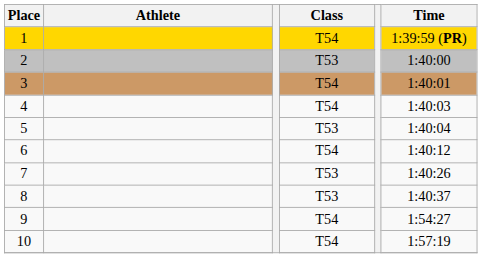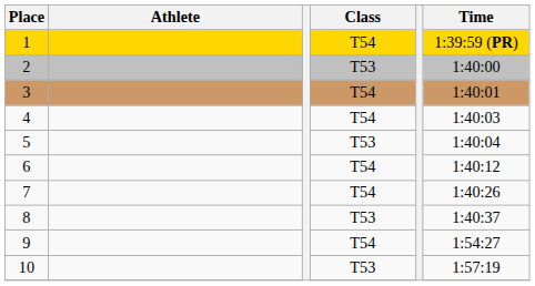 <table class="wikitable" style="text-align:center">
 <tr>
 <th>Place</th>
 <th width=250>Athlete</th>
 <th rowspan=27></th>
 <th width=100>Class</th>
 <th rowspan=27></th>
 <th width=100>Time</th>
 </tr>
 <tr bgcolor=gold>
 <td>1</td>
 <td align=left></td>
 <td>T54</td>
 <td>1:39:59 (<strong>PR</strong>)</td>
 </tr>
 <tr bgcolor=silver>
 <td>2</td>
 <td align=left></td>
 <td>T53</td>
 <td>1:40:00</td>
 </tr>
 <tr bgcolor=cc9966>
 <td>3</td>
 <td align=left></td>
 <td>T54</td>
 <td>1:40:01</td>
 </tr>
 <tr>
 <td>4</td>
 <td align=left></td>
 <td>T54</td>
 <td>1:40:03</td>
 </tr>
 <tr>
 <td>5</td>
 <td align=left></td>
 <td>T53</td>
 <td>1:40:04</td>
 </tr>
 <tr>
 <td>6</td>
 <td align=left></td>
 <td>T54</td>
 <td>1:40:12</td>
 </tr>
 <tr>
 <td>7</td>
 <td align=left></td>
-<td>T53</td>
+<td>T54</td>
 <td>1:40:26</td>
 </tr>
 <tr>
 <td>8</td>
 <td align=left></td>
 <td>T53</td>
 <td>1:40:37</td>
 </tr>
 <tr>
 <td>9</td>
 <td align=left></td>
 <td>T54</td>
 <td>1:54:27</td>
 </tr>
 <tr>
 <td>10</td>
 <td align=left></td>
-<td>T54</td>
+<td>T53</td>
 <td>1:57:19</td>
 </tr>
 <tr>
 </tr>
 </table>
